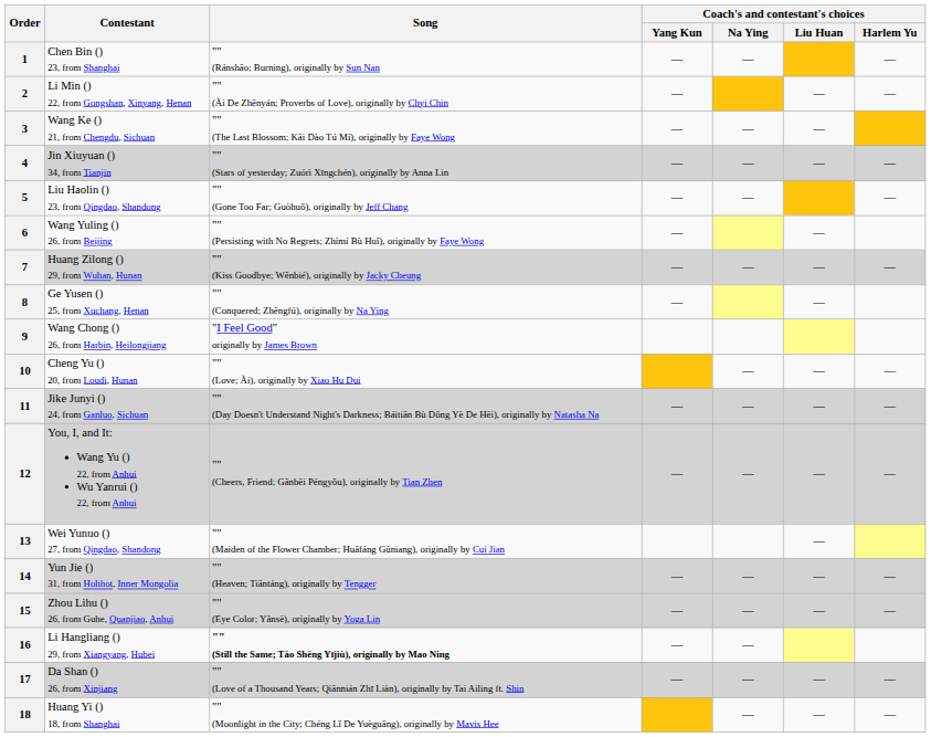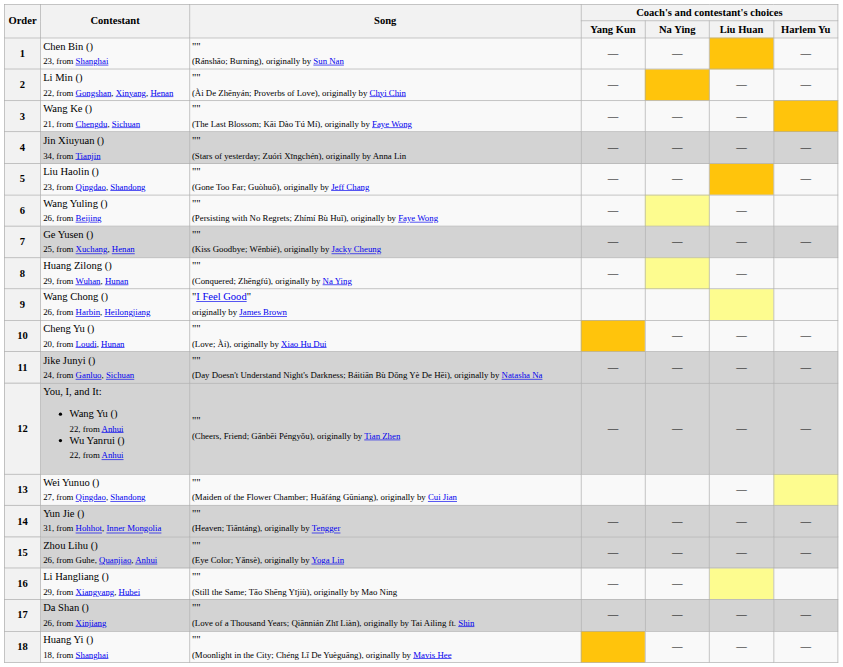 <table class="wikitable" style="width:100%;">
 <tr>
 <th rowspan=2>Order</th>
 <th rowspan=2>Contestant</th>
 <th rowspan=2>Song</th>
 <th colspan=4>Coach's and contestant's choices</th>
 </tr>
 <tr>
 <th width="90">Yang Kun</th>
 <th width="90">Na Ying</th>
 <th width="90">Liu Huan</th>
 <th width="90">Harlem Yu</th>
 </tr>
 <tr>
 <th align="center"><strong>1</strong></th>
 <td>Chen Bin ()<br><sub>23, from <a href='#'>Shanghai</a></sub></td>
 <td>""<br><sub>(Ránshāo; Burning), originally by <a href='#'>Sun Nan</a></sub></td>
 <td style="text-align:center;">—</td>
 <td style="text-align:center;">—</td>
 <td style="background:#ffc40c;text-align:center;"></td>
 <td style="text-align:center;">—</td>
 </tr>
 <tr>
 <th align="center"><strong>2</strong></th>
 <td>Li Min ()<br><sub>22, from <a href='#'>Gongshan</a>, <a href='#'>Xinyang</a>, <a href='#'>Henan</a></sub></td>
 <td>""<br><sub>(Ài De Zhēnyán; Proverbs of Love), originally by <a href='#'>Chyi Chin</a></sub></td>
 <td style="text-align:center;">—</td>
 <td style="background:#ffc40c;text-align:center;"></td>
 <td style="text-align:center;">—</td>
 <td style="text-align:center;">—</td>
 </tr>
 <tr>
 <th align="center"><strong>3</strong></th>
 <td>Wang Ke ()<br><sub>21, from <a href='#'>Chengdu</a>, <a href='#'>Sichuan</a></sub></td>
 <td>""<br><sub>(The Last Blossom; Kāi Dào Tú Mí), originally by <a href='#'>Faye Wong</a></sub></td>
 <td style="text-align:center;">—</td>
 <td style="text-align:center;">—</td>
 <td style="text-align:center;">—</td>
 <td style="background:#ffc40c;text-align:center;"></td>
 </tr>
 <tr bgcolor="lightgrey">
 <th align="center"><strong>4</strong></th>
 <td>Jin Xiuyuan ()<br><sub>34, from <a href='#'>Tianjin</a></sub></td>
 <td>""<br><sub>(Stars of yesterday; Zuórì Xīngchén), originally by Anna Lin</sub></td>
 <td style="text-align:center;">—</td>
 <td style="text-align:center;">—</td>
 <td style="text-align:center;">—</td>
 <td style="text-align:center;">—</td>
 </tr>
 <tr>
 <th align="center"><strong>5</strong></th>
 <td>Liu Haolin ()<br><sub>23, from <a href='#'>Qingdao</a>, <a href='#'>Shandong</a></sub></td>
 <td>""<br><sub>(Gone Too Far; Guòhuǒ), originally by <a href='#'>Jeff Chang</a></sub></td>
 <td style="text-align:center;">—</td>
 <td style="text-align:center;">—</td>
 <td style="background:#ffc40c;text-align:center;"></td>
 <td style="text-align:center;">—</td>
 </tr>
 <tr>
 <th align="center"><strong>6</strong></th>
 <td>Wang Yuling ()<br><sub>26, from <a href='#'>Beijing</a></sub></td>
 <td>""<br><sub>(Persisting with No Regrets; Zhímí Bù Huǐ), originally by <a href='#'>Faye Wong</a></sub></td>
 <td style="text-align:center;">—</td>
 <td style="background:#fdfc8f;text-align:center;"></td>
 <td style="text-align:center;">—</td>
 <td style="text-align:center;"></td>
 </tr>
 <tr bgcolor="lightgrey">
 <th align="center"><strong>7</strong></th>
-<td>Huang Zilong ()<br><sub>29, from <a href='#'>Wuhan</a>, <a href='#'>Hunan</a></sub></td>
+<td>Ge Yusen ()<br><sub>25, from <a href='#'>Xuchang</a>, <a href='#'>Henan</a></sub></td>
 <td>""<br><sub>(Kiss Goodbye; Wěnbié), originally by <a href='#'>Jacky Cheung</a></sub></td>
 <td style="text-align:center;">—</td>
 <td style="text-align:center;">—</td>
 <td style="text-align:center;">—</td>
 <td style="text-align:center;">—</td>
 </tr>
 <tr>
 <th align="center"><strong>8</strong></th>
-<td>Ge Yusen ()<br><sub>25, from <a href='#'>Xuchang</a>, <a href='#'>Henan</a></sub></td>
+<td>Huang Zilong ()<br><sub>29, from <a href='#'>Wuhan</a>, <a href='#'>Hunan</a></sub></td>
 <td>""<br><sub>(Conquered; Zhēngfú), originally by <a href='#'>Na Ying</a></sub></td>
 <td style="text-align:center;">—</td>
 <td style="background:#fdfc8f;text-align:center;"></td>
 <td style="text-align:center;">—</td>
 <td style="text-align:center;"></td>
 </tr>
 <tr>
 <th align="center"><strong>9</strong></th>
 <td>Wang Chong ()<br><sub>26, from <a href='#'>Harbin</a>, <a href='#'>Heilongjiang</a></sub></td>
 <td>"<a href='#'>I Feel Good</a>"<br><sub>originally by <a href='#'>James Brown</a></sub></td>
 <td style="text-align:center;"></td>
 <td style="text-align:center;"></td>
 <td style="background:#fdfc8f;text-align:center;"></td>
 <td style="text-align:center;"></td>
 </tr>
 <tr>
 <th align="center"><strong>10</strong></th>
 <td>Cheng Yu ()<br><sub>20, from <a href='#'>Loudi</a>, <a href='#'>Hunan</a></sub></td>
 <td>""<br><sub>(Love; Ài), originally by <a href='#'>Xiao Hu Dui</a></sub></td>
 <td style="background:#ffc40c;text-align:center;"></td>
 <td style="text-align:center;">—</td>
 <td style="text-align:center;">—</td>
 <td style="text-align:center;">—</td>
 </tr>
 <tr bgcolor="lightgrey">
 <th align="center"><strong>11</strong></th>
 <td>Jike Junyi ()<br><sub>24, from <a href='#'>Ganluo</a>, <a href='#'>Sichuan</a></sub></td>
 <td>""<br><sub>(Day Doesn't Understand Night's Darkness; Báitiān Bù Dǒng Yè De Hēi), originally by <a href='#'>Natasha Na</a></sub></td>
 <td style="text-align:center;">—</td>
 <td style="text-align:center;">—</td>
 <td style="text-align:center;">—</td>
 <td style="text-align:center;">—</td>
 </tr>
 <tr bgcolor="lightgrey">
 <th align="center"><strong>12</strong></th>
 <td>You, I, and It:<br><ul><li><div>Wang Yu ()<br><sub>22, from <a href='#'>Anhui</a></sub></div></li><li><div>Wu Yanrui ()<br><sub>22, from <a href='#'>Anhui</a></sub></div></li></ul></td>
 <td>""<br><sub>(Cheers, Friend; Gānbēi Péngyǒu), originally by <a href='#'>Tian Zhen</a></sub></td>
 <td style="text-align:center;">—</td>
 <td style="text-align:center;">—</td>
 <td style="text-align:center;">—</td>
 <td style="text-align:center;">—</td>
 </tr>
 <tr>
 <th align="center"><strong>13</strong></th>
 <td>Wei Yunuo ()<br><sub>27, from <a href='#'>Qingdao</a>, <a href='#'>Shandong</a></sub></td>
 <td>""<br><sub>(Maiden of the Flower Chamber; Huāfáng Gūniang), originally by <a href='#'>Cui Jian</a></sub></td>
 <td style="text-align:center;"></td>
 <td style="text-align:center;"></td>
 <td style="text-align:center;">—</td>
 <td style="background:#fdfc8f;text-align:center;"></td>
 </tr>
 <tr bgcolor="lightgrey">
 <th align="center"><strong>14</strong></th>
 <td>Yun Jie ()<br><sub>31, from <a href='#'>Hohhot</a>, <a href='#'>Inner Mongolia</a></sub></td>
 <td>""<br><sub>(Heaven; Tiāntáng), originally by <a href='#'>Tengger</a></sub></td>
 <td style="text-align:center;">—</td>
 <td style="text-align:center;">—</td>
 <td style="text-align:center;">—</td>
 <td style="text-align:center;">—</td>
 </tr>
 <tr bgcolor="lightgrey">
 <th align="center"><strong>15</strong></th>
 <td>Zhou Lihu ()<br><sub>26, from Guhe, <a href='#'>Quanjiao</a>, <a href='#'>Anhui</a></sub></td>
 <td>""<br><sub>(Eye Color; Yǎnsè), originally by <a href='#'>Yoga Lin</a></sub></td>
 <td style="text-align:center;">—</td>
 <td style="text-align:center;">—</td>
 <td style="text-align:center;">—</td>
 <td style="text-align:center;">—</td>
 </tr>
 <tr>
 <th align="center"><strong>16</strong></th>
 <td>Li Hangliang ()<br><sub>29, from <a href='#'>Xiangyang</a>, <a href='#'>Hubei</a></sub></td>
-<td><strong>""<br><sub>(Still the Same; Tāo Shēng Yījiù), originally by Mao Ning</sub></strong></td>
+<td>""<br><sub>(Still the Same; Tāo Shēng Yījiù), originally by Mao Ning</sub></td>
 <td style="text-align:center;">—</td>
 <td style="text-align:center;">—</td>
 <td style="background:#fdfc8f;text-align:center;"></td>
 <td style="text-align:center;"></td>
 </tr>
 <tr bgcolor="lightgrey">
 <th align="center"><strong>17</strong></th>
 <td>Da Shan ()<br><sub>26, from <a href='#'>Xinjiang</a></sub></td>
 <td>""<br><sub>(Love of a Thousand Years; Qiānnián Zhī Liàn), originally by Tai Ailing ft. <a href='#'>Shin</a></sub></td>
 <td style="text-align:center;">—</td>
 <td style="text-align:center;">—</td>
 <td style="text-align:center;">—</td>
 <td style="text-align:center;">—</td>
 </tr>
 <tr>
 <th align="center"><strong>18</strong></th>
 <td>Huang Yi ()<br><sub>18, from <a href='#'>Shanghai</a></sub></td>
 <td>""<br><sub>(Moonlight in the City; Chéng Lǐ De Yuèguāng), originally by <a href='#'>Mavis Hee</a></sub></td>
 <td style="background:#ffc40c;text-align:center;"></td>
 <td style="text-align:center;">—</td>
 <td style="text-align:center;">—</td>
 <td style="text-align:center;">—</td>
 </tr>
 </table>
